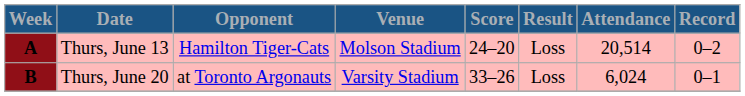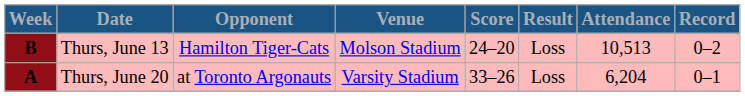 <table class="wikitable sortable">
 <tr>
 <th style="background:#1A5484;color:#A9AFB5;">Week</th>
 <th style="background:#1A5484;color:#A9AFB5;">Date</th>
 <th style="background:#1A5484;color:#A9AFB5;">Opponent</th>
 <th style="background:#1A5484;color:#A9AFB5;">Venue</th>
 <th style="background:#1A5484;color:#A9AFB5;">Score</th>
 <th style="background:#1A5484;color:#A9AFB5;">Result</th>
 <th style="background:#1A5484;color:#A9AFB5;">Attendance</th>
 <th style="background:#1A5484;color:#A9AFB5;">Record</th>
 </tr>
 <tr align="center" bgcolor="#ffbbbb">
-<td style="text-align:center; background:#900F17;"><span><strong>A</strong></span></td>
+<td style="text-align:center; background:#900F17;"><span><strong>B</strong></span></td>
 <td>Thurs, June 13</td>
 <td><a href='#'>Hamilton Tiger-Cats</a></td>
 <td><a href='#'>Molson Stadium</a></td>
 <td>24–20</td>
 <td>Loss</td>
-<td>20,514</td>
+<td>10,513</td>
 <td>0–2</td>
 </tr>
 <tr align="center" bgcolor="#ffbbbb">
-<td style="text-align:center; background:#900F17;"><span><strong>B</strong></span></td>
+<td style="text-align:center; background:#900F17;"><span><strong>A</strong></span></td>
 <td>Thurs, June 20</td>
 <td>at <a href='#'>Toronto Argonauts</a></td>
 <td><a href='#'>Varsity Stadium</a></td>
 <td>33–26</td>
 <td>Loss</td>
-<td>6,024</td>
+<td>6,204</td>
 <td>0–1</td>
 </tr>
 <tr>
 </tr>
 </table>
